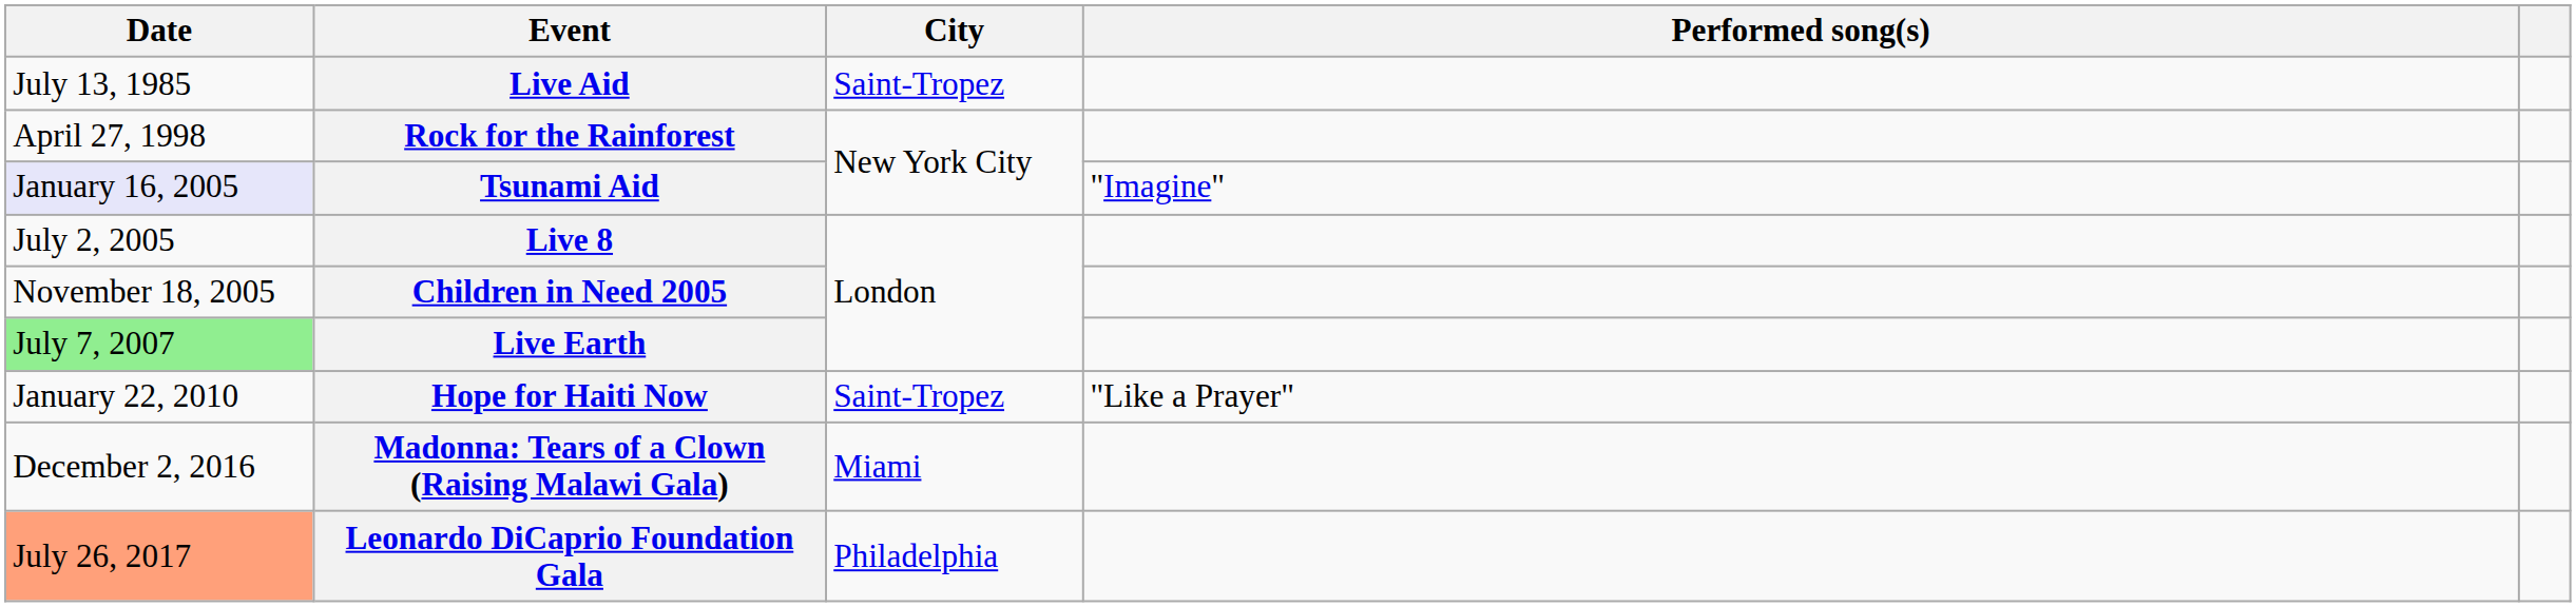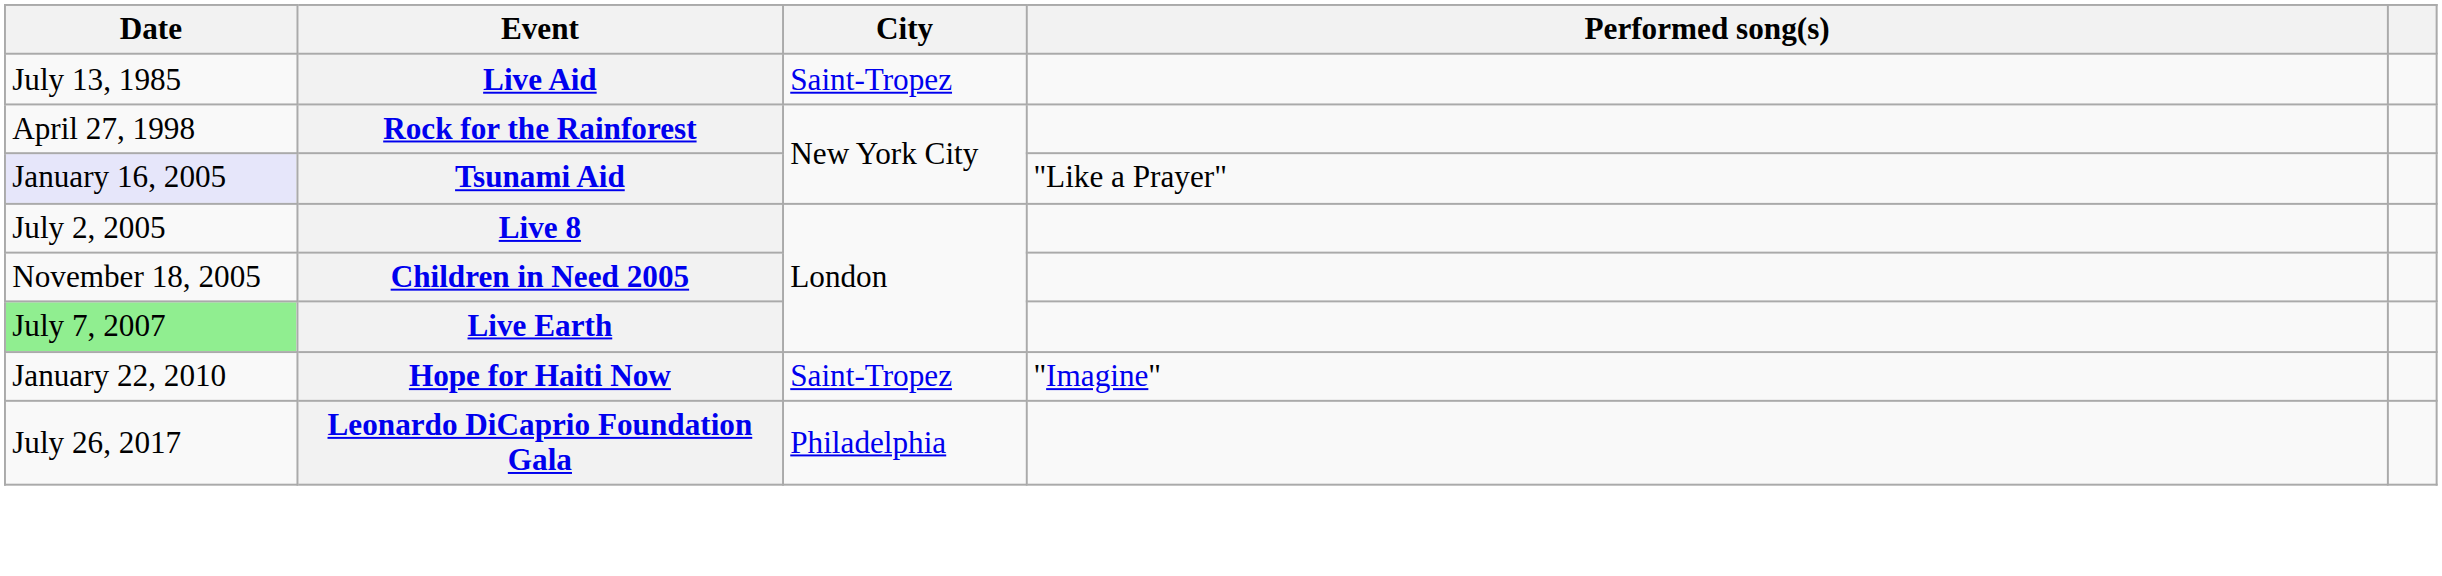 <table class="wikitable plainrowheaders">
 <tr>
 <th style="width:12%;">Date</th>
 <th style="width:20%;">Event</th>
 <th style="width:10%;">City</th>
 <th class="unsortable">Performed song(s)</th>
 <th scope="col" width=2% class="unsortable"></th>
 </tr>
 <tr>
 <td>July 13, 1985</td>
 <th scope="row"><a href='#'>Live Aid</a></th>
 <td><a href='#'>Saint-Tropez</a></td>
 <td></td>
 <td></td>
 </tr>
 <tr>
 <td>April 27, 1998</td>
 <th scope="row"><a href='#'>Rock for the Rainforest</a></th>
 <td rowspan="2">New York City</td>
 <td></td>
 <td></td>
 </tr>
 <tr>
 <td style="background: lavender;">January 16, 2005</td>
 <th scope="row"><a href='#'>Tsunami Aid</a></th>
-<td>"<a href='#'>Imagine</a>"</td>
+<td>"Like a Prayer"</td>
 <td></td>
 </tr>
 <tr>
 <td>July 2, 2005</td>
 <th scope="row"><a href='#'>Live 8</a></th>
 <td rowspan="3">London</td>
 <td></td>
 <td></td>
 </tr>
 <tr>
 <td>November 18, 2005</td>
 <th scope="row"><a href='#'>Children in Need 2005</a></th>
 <td></td>
 <td></td>
 </tr>
 <tr>
 <td style="background: lightgreen;">July 7, 2007</td>
 <th scope="row"><a href='#'>Live Earth</a></th>
 <td></td>
 <td></td>
 </tr>
 <tr>
 <td>January 22, 2010</td>
 <th scope="row"><a href='#'>Hope for Haiti Now</a></th>
 <td><a href='#'>Saint-Tropez</a></td>
-<td>"Like a Prayer"</td>
+<td>"<a href='#'>Imagine</a>"</td>
 <td></td>
 </tr>
 <tr>
-<td>December 2, 2016</td>
-<th scope="row"><a href='#'>Madonna: Tears of a Clown</a><br>(<a href='#'>Raising Malawi Gala</a>)</th>
-<td><a href='#'>Miami</a></td>
-<td></td>
-<td></td>
-</tr>
-<tr>
-<td style="background: lightsalmon;">July 26, 2017</td>
+<td>July 26, 2017</td>
 <th scope="row"><a href='#'>Leonardo DiCaprio Foundation Gala</a></th>
 <td><a href='#'>Philadelphia</a></td>
 <td></td>
 <td></td>
 </tr>
 </table>
